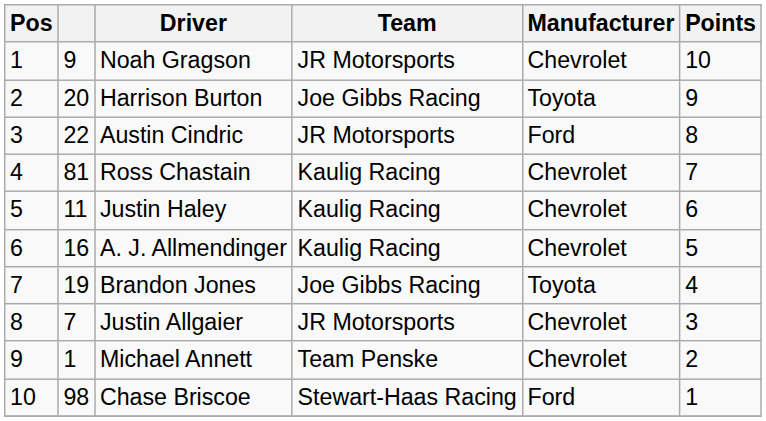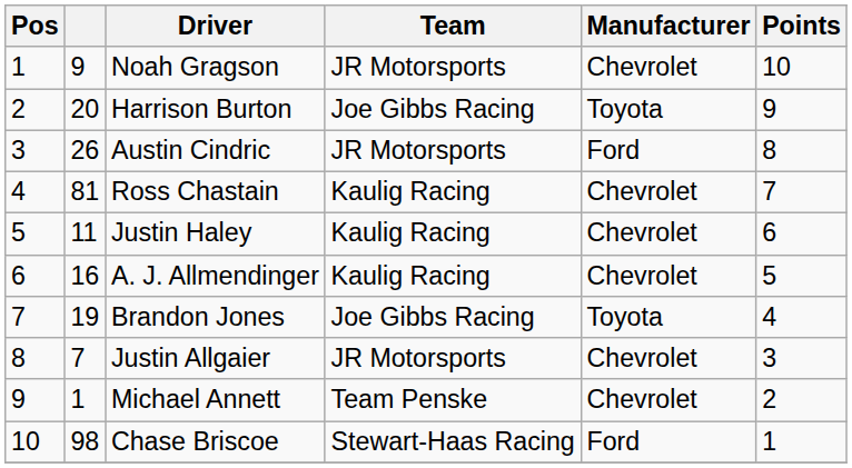 <table class="wikitable" style="font-size:98%">
 <tr>
 <th>Pos</th>
 <th></th>
 <th>Driver</th>
 <th>Team</th>
 <th>Manufacturer</th>
 <th>Points</th>
 </tr>
 <tr>
 <td>1</td>
 <td>9</td>
 <td>Noah Gragson</td>
 <td>JR Motorsports</td>
 <td>Chevrolet</td>
 <td>10</td>
 </tr>
 <tr>
 <td>2</td>
 <td>20</td>
 <td>Harrison Burton</td>
 <td>Joe Gibbs Racing</td>
 <td>Toyota</td>
 <td>9</td>
 </tr>
 <tr>
 <td>3</td>
-<td>22</td>
+<td>26</td>
 <td>Austin Cindric</td>
 <td>JR Motorsports</td>
 <td>Ford</td>
 <td>8</td>
 </tr>
 <tr>
 <td>4</td>
 <td>81</td>
 <td>Ross Chastain</td>
 <td>Kaulig Racing</td>
 <td>Chevrolet</td>
 <td>7</td>
 </tr>
 <tr>
 <td>5</td>
 <td>11</td>
 <td>Justin Haley</td>
 <td>Kaulig Racing</td>
 <td>Chevrolet</td>
 <td>6</td>
 </tr>
 <tr>
 <td>6</td>
 <td>16</td>
 <td>A. J. Allmendinger</td>
 <td>Kaulig Racing</td>
 <td>Chevrolet</td>
 <td>5</td>
 </tr>
 <tr>
 <td>7</td>
 <td>19</td>
 <td>Brandon Jones</td>
 <td>Joe Gibbs Racing</td>
 <td>Toyota</td>
 <td>4</td>
 </tr>
 <tr>
 <td>8</td>
 <td>7</td>
 <td>Justin Allgaier</td>
 <td>JR Motorsports</td>
 <td>Chevrolet</td>
 <td>3</td>
 </tr>
 <tr>
 <td>9</td>
 <td>1</td>
 <td>Michael Annett</td>
 <td>Team Penske</td>
 <td>Chevrolet</td>
 <td>2</td>
 </tr>
 <tr>
 <td>10</td>
 <td>98</td>
 <td>Chase Briscoe</td>
 <td>Stewart-Haas Racing</td>
 <td>Ford</td>
 <td>1</td>
 </tr>
 <tr>
 </tr>
 </table>
